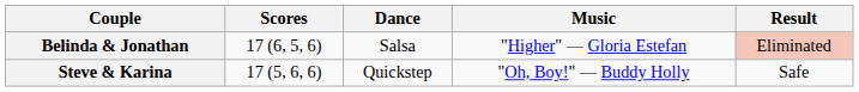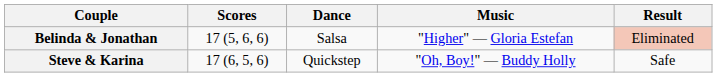 <table class="wikitable unsortable" style="text-align:center; width:90%">
 <tr>
 <th scope="col">Couple</th>
 <th scope="col">Scores</th>
 <th scope="col">Dance</th>
 <th scope="col">Music</th>
 <th scope="col">Result</th>
 </tr>
 <tr>
 <th scope="row">Belinda & Jonathan</th>
-<td>17 (6, 5, 6)</td>
+<td>17 (5, 6, 6)</td>
 <td>Salsa</td>
 <td>"<a href='#'>Higher</a>" — <a href='#'>Gloria Estefan</a></td>
 <td bgcolor=f4c7b8>Eliminated</td>
 </tr>
 <tr>
 <th scope="row">Steve & Karina</th>
-<td>17 (5, 6, 6)</td>
+<td>17 (6, 5, 6)</td>
 <td>Quickstep</td>
 <td>"<a href='#'>Oh, Boy!</a>" — <a href='#'>Buddy Holly</a></td>
 <td>Safe</td>
 </tr>
 </table>
